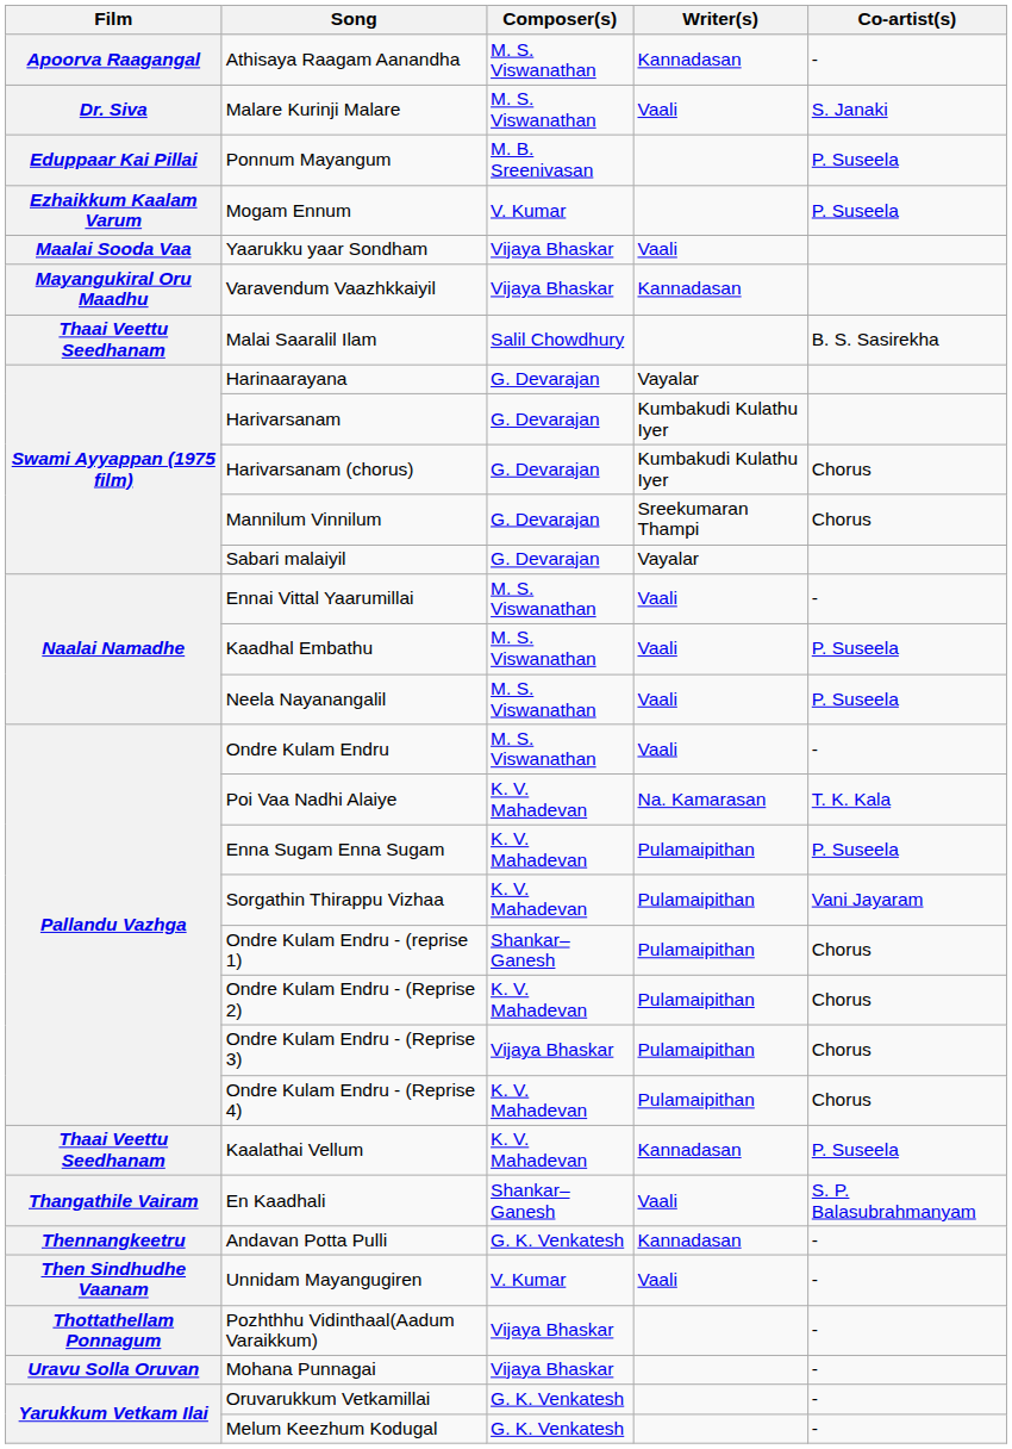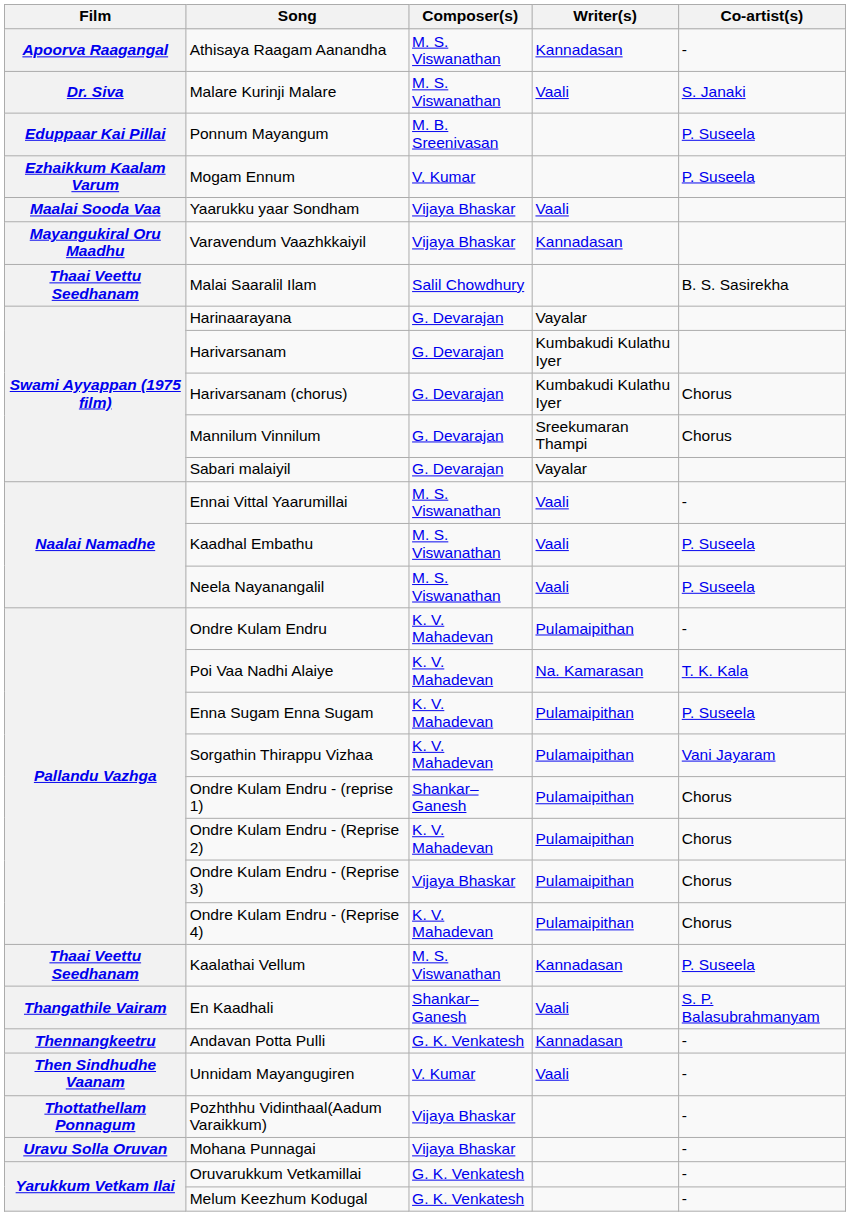 <table class="wikitable sortable plainrowheaders">
 <tr style="background:#ccc; text-align:center;">
 <th scope="col">Film</th>
 <th scope="col">Song</th>
 <th scope="col">Composer(s)</th>
 <th scope="col">Writer(s)</th>
 <th scope="col">Co-artist(s)</th>
 </tr>
 <tr>
 <th><em><a href='#'>Apoorva Raagangal</a></em></th>
 <td>Athisaya Raagam Aanandha</td>
 <td><a href='#'>M. S. Viswanathan</a></td>
 <td><a href='#'>Kannadasan</a></td>
 <td>-</td>
 </tr>
 <tr>
 <th><em><a href='#'>Dr. Siva</a></em></th>
 <td>Malare Kurinji Malare</td>
 <td><a href='#'>M. S. Viswanathan</a></td>
 <td><a href='#'>Vaali</a></td>
 <td><a href='#'>S. Janaki</a></td>
 </tr>
 <tr>
 <th><em><a href='#'>Eduppaar Kai Pillai</a></em></th>
 <td>Ponnum Mayangum</td>
 <td><a href='#'>M. B. Sreenivasan</a></td>
 <td></td>
 <td><a href='#'>P. Suseela</a></td>
 </tr>
 <tr>
 <th><em><a href='#'>Ezhaikkum Kaalam Varum</a></em></th>
 <td>Mogam Ennum</td>
 <td><a href='#'>V. Kumar</a></td>
 <td></td>
 <td><a href='#'>P. Suseela</a></td>
 </tr>
 <tr>
 <th><em><a href='#'>Maalai Sooda Vaa</a></em></th>
 <td>Yaarukku yaar Sondham</td>
 <td><a href='#'>Vijaya Bhaskar</a></td>
 <td><a href='#'>Vaali</a></td>
 <td></td>
 </tr>
 <tr>
 <th><em><a href='#'>Mayangukiral Oru Maadhu</a></em></th>
 <td>Varavendum Vaazhkkaiyil</td>
 <td><a href='#'>Vijaya Bhaskar</a></td>
 <td><a href='#'>Kannadasan</a></td>
 <td></td>
 </tr>
 <tr>
 <th><em><a href='#'>Thaai Veettu Seedhanam</a></em></th>
 <td>Malai Saaralil Ilam</td>
 <td><a href='#'>Salil Chowdhury</a></td>
 <td></td>
 <td>B. S. Sasirekha</td>
 </tr>
 <tr>
 <th rowspan="5"><em><a href='#'>Swami Ayyappan (1975 film)</a></em></th>
 <td>Harinaarayana</td>
 <td><a href='#'>G. Devarajan</a></td>
 <td>Vayalar</td>
 <td></td>
 </tr>
 <tr>
 <td>Harivarsanam</td>
 <td><a href='#'>G. Devarajan</a></td>
 <td>Kumbakudi Kulathu Iyer</td>
 <td></td>
 </tr>
 <tr>
 <td>Harivarsanam (chorus)</td>
 <td><a href='#'>G. Devarajan</a></td>
 <td>Kumbakudi Kulathu Iyer</td>
 <td>Chorus</td>
 </tr>
 <tr>
 <td>Mannilum Vinnilum</td>
 <td><a href='#'>G. Devarajan</a></td>
 <td>Sreekumaran Thampi</td>
 <td>Chorus</td>
 </tr>
 <tr>
 <td>Sabari malaiyil</td>
 <td><a href='#'>G. Devarajan</a></td>
 <td>Vayalar</td>
 <td></td>
 </tr>
 <tr>
 <th rowspan="3"><em><a href='#'>Naalai Namadhe</a></em></th>
 <td>Ennai Vittal Yaarumillai</td>
 <td><a href='#'>M. S. Viswanathan</a></td>
 <td><a href='#'>Vaali</a></td>
 <td>-</td>
 </tr>
 <tr>
 <td>Kaadhal Embathu</td>
 <td><a href='#'>M. S. Viswanathan</a></td>
 <td><a href='#'>Vaali</a></td>
 <td><a href='#'>P. Suseela</a></td>
 </tr>
 <tr>
 <td>Neela Nayanangalil</td>
 <td><a href='#'>M. S. Viswanathan</a></td>
 <td><a href='#'>Vaali</a></td>
 <td><a href='#'>P. Suseela</a></td>
 </tr>
 <tr>
 <th rowspan="8"><em><a href='#'>Pallandu Vazhga</a></em></th>
 <td>Ondre Kulam Endru</td>
-<td><a href='#'>M. S. Viswanathan</a></td>
-<td><a href='#'>Vaali</a></td>
+<td><a href='#'>K. V. Mahadevan</a></td>
+<td><a href='#'>Pulamaipithan</a></td>
 <td>-</td>
 </tr>
 <tr>
 <td>Poi Vaa Nadhi Alaiye</td>
 <td><a href='#'>K. V. Mahadevan</a></td>
 <td><a href='#'>Na. Kamarasan</a></td>
 <td><a href='#'>T. K. Kala</a></td>
 </tr>
 <tr>
 <td>Enna Sugam Enna Sugam</td>
 <td><a href='#'>K. V. Mahadevan</a></td>
 <td><a href='#'>Pulamaipithan</a></td>
 <td><a href='#'>P. Suseela</a></td>
 </tr>
 <tr>
 <td>Sorgathin Thirappu Vizhaa</td>
 <td><a href='#'>K. V. Mahadevan</a></td>
 <td><a href='#'>Pulamaipithan</a></td>
 <td><a href='#'>Vani Jayaram</a></td>
 </tr>
 <tr>
 <td>Ondre Kulam Endru - (reprise 1)</td>
 <td><a href='#'>Shankar–Ganesh</a></td>
 <td><a href='#'>Pulamaipithan</a></td>
 <td>Chorus</td>
 </tr>
 <tr>
 <td>Ondre Kulam Endru - (Reprise 2)</td>
 <td><a href='#'>K. V. Mahadevan</a></td>
 <td><a href='#'>Pulamaipithan</a></td>
 <td>Chorus</td>
 </tr>
 <tr>
 <td>Ondre Kulam Endru - (Reprise 3)</td>
 <td><a href='#'>Vijaya Bhaskar</a></td>
 <td><a href='#'>Pulamaipithan</a></td>
 <td>Chorus</td>
 </tr>
 <tr>
 <td>Ondre Kulam Endru - (Reprise 4)</td>
 <td><a href='#'>K. V. Mahadevan</a></td>
 <td><a href='#'>Pulamaipithan</a></td>
 <td>Chorus</td>
 </tr>
 <tr>
 <th><em><a href='#'>Thaai Veettu Seedhanam</a></em></th>
 <td>Kaalathai Vellum</td>
-<td><a href='#'>K. V. Mahadevan</a></td>
+<td><a href='#'>M. S. Viswanathan</a></td>
 <td><a href='#'>Kannadasan</a></td>
 <td><a href='#'>P. Suseela</a></td>
 </tr>
 <tr>
 <th><em><a href='#'>Thangathile Vairam</a></em></th>
 <td>En Kaadhali</td>
 <td><a href='#'>Shankar–Ganesh</a></td>
 <td><a href='#'>Vaali</a></td>
 <td><a href='#'>S. P. Balasubrahmanyam</a></td>
 </tr>
 <tr>
 <th><em><a href='#'>Thennangkeetru</a></em></th>
 <td>Andavan Potta Pulli</td>
 <td><a href='#'>G. K. Venkatesh</a></td>
 <td><a href='#'>Kannadasan</a></td>
 <td>-</td>
 </tr>
 <tr>
 <th><em><a href='#'>Then Sindhudhe Vaanam</a></em></th>
 <td>Unnidam Mayangugiren</td>
 <td><a href='#'>V. Kumar</a></td>
 <td><a href='#'>Vaali</a></td>
 <td>-</td>
 </tr>
 <tr>
 <th><em><a href='#'>Thottathellam Ponnagum</a></em></th>
 <td>Pozhthhu Vidinthaal(Aadum Varaikkum)</td>
 <td><a href='#'>Vijaya Bhaskar</a></td>
 <td></td>
 <td>-</td>
 </tr>
 <tr>
 <th><em><a href='#'>Uravu Solla Oruvan</a></em></th>
 <td>Mohana Punnagai</td>
 <td><a href='#'>Vijaya Bhaskar</a></td>
 <td></td>
 <td>-</td>
 </tr>
 <tr>
 <th rowspan="2"><em><a href='#'>Yarukkum Vetkam Ilai</a></em></th>
 <td>Oruvarukkum Vetkamillai</td>
 <td><a href='#'>G. K. Venkatesh</a></td>
 <td></td>
 <td>-</td>
 </tr>
 <tr>
 <td>Melum Keezhum Kodugal</td>
 <td><a href='#'>G. K. Venkatesh</a></td>
 <td></td>
 <td>-</td>
 </tr>
 </table>
